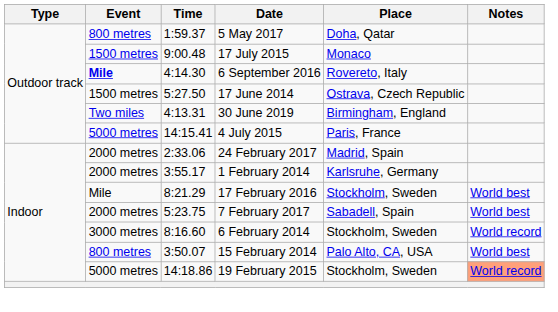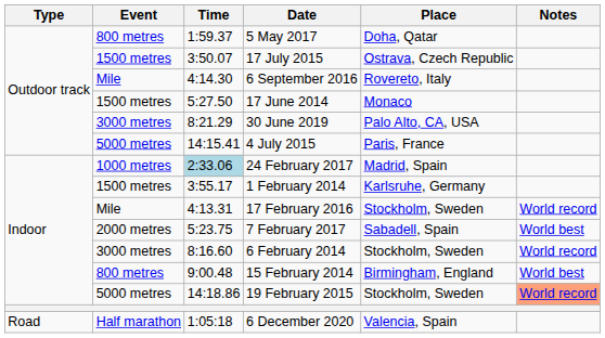 <table class="wikitable">
 <tr>
 <th>Type</th>
 <th>Event</th>
 <th>Time</th>
 <th>Date</th>
 <th>Place</th>
 <th>Notes</th>
 </tr>
 <tr>
 <td rowspan=6>Outdoor track</td>
 <td><a href='#'>800 metres</a></td>
 <td>1:59.37</td>
 <td>5 May 2017</td>
 <td><a href='#'>Doha</a>, Qatar</td>
 <td></td>
 </tr>
 <tr>
 <td><a href='#'>1500 metres</a></td>
-<td>9:00.48</td>
+<td>3:50.07</td>
 <td>17 July 2015</td>
-<td><a href='#'>Monaco</a></td>
+<td><a href='#'>Ostrava</a>, Czech Republic</td>
 <td></td>
 </tr>
 <tr>
-<td><strong><a href='#'>Mile</a></strong></td>
+<td><a href='#'>Mile</a></td>
 <td>4:14.30</td>
 <td>6 September 2016</td>
 <td><a href='#'>Rovereto</a>, Italy</td>
 <td></td>
 </tr>
 <tr>
 <td>1500 metres</td>
 <td>5:27.50</td>
 <td>17 June 2014</td>
-<td><a href='#'>Ostrava</a>, Czech Republic</td>
+<td><a href='#'>Monaco</a></td>
 <td></td>
 </tr>
 <tr>
-<td><a href='#'>Two miles</a></td>
-<td>4:13.31</td>
+<td><a href='#'>3000 metres</a></td>
+<td>8:21.29</td>
 <td>30 June 2019</td>
-<td><a href='#'>Birmingham</a>, England</td>
+<td><a href='#'>Palo Alto, CA</a>, USA</td>
 <td></td>
 </tr>
 <tr>
 <td><a href='#'>5000 metres</a></td>
 <td>14:15.41</td>
 <td>4 July 2015</td>
 <td><a href='#'>Paris</a>, France</td>
 <td></td>
 </tr>
 <tr>
 <td rowspan=7>Indoor</td>
-<td>2000 metres</td>
-<td>2:33.06</td>
+<td><a href='#'>1000 metres</a></td>
+<td style="background: lightblue;">2:33.06</td>
 <td>24 February 2017</td>
 <td><a href='#'>Madrid</a>, Spain</td>
 <td></td>
 </tr>
 <tr>
-<td>2000 metres</td>
+<td>1500 metres</td>
 <td>3:55.17</td>
 <td>1 February 2014</td>
 <td><a href='#'>Karlsruhe</a>, Germany</td>
 <td></td>
 </tr>
 <tr>
 <td>Mile</td>
-<td>8:21.29</td>
+<td>4:13.31</td>
 <td>17 February 2016</td>
 <td><a href='#'>Stockholm</a>, Sweden</td>
-<td><a href='#'>World best</a></td>
+<td><a href='#'>World record</a></td>
 </tr>
 <tr>
 <td>2000 metres</td>
 <td>5:23.75</td>
 <td>7 February 2017</td>
 <td><a href='#'>Sabadell</a>, Spain</td>
 <td><a href='#'>World best</a></td>
 </tr>
 <tr>
 <td>3000 metres</td>
 <td>8:16.60</td>
 <td>6 February 2014</td>
 <td>Stockholm, Sweden</td>
 <td><a href='#'>World record</a></td>
 </tr>
 <tr>
 <td><a href='#'>800 metres</a></td>
-<td>3:50.07</td>
+<td>9:00.48</td>
 <td>15 February 2014</td>
-<td><a href='#'>Palo Alto, CA</a>, USA</td>
+<td><a href='#'>Birmingham</a>, England</td>
 <td><a href='#'>World best</a></td>
 </tr>
 <tr>
 <td>5000 metres</td>
 <td>14:18.86</td>
 <td>19 February 2015</td>
 <td>Stockholm, Sweden</td>
 <td style="background: lightsalmon;"><a href='#'>World record</a></td>
 </tr>
 <tr>
 <th colspan=6></th>
 </tr>
+<tr>
+<td rowspan=1>Road</td>
+<td><a href='#'>Half marathon</a></td>
+<td>1:05:18</td>
+<td>6 December 2020</td>
+<td><a href='#'>Valencia</a>, Spain</td>
+<td></td>
+</tr>
 </table>
